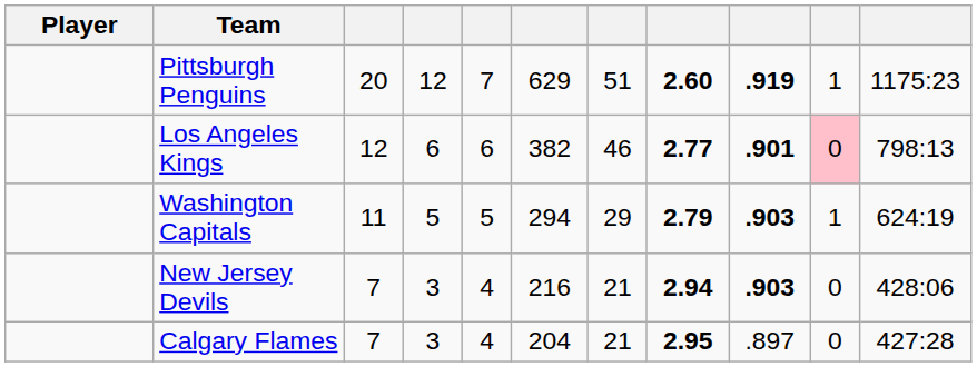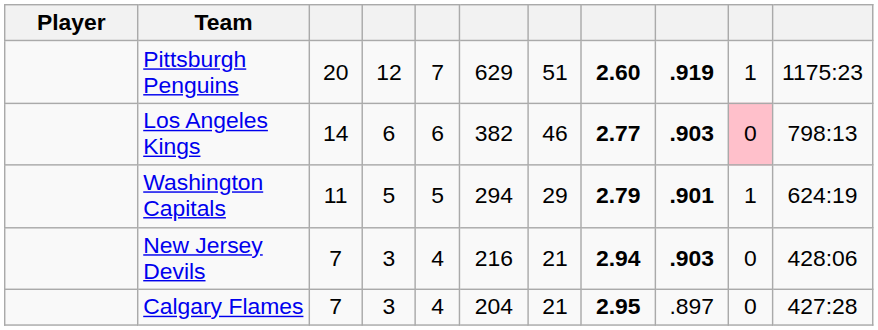 <table style="padding:3px; border-spacing:0; text-align:center;" class="wikitable sortable">
 <tr>
 <th style="width:12em">Player</th>
 <th style="width:12em">Team</th>
 <th style="width:4em"></th>
 <th style="width:4em"></th>
 <th style="width:4em"></th>
 <th style="width:5em"></th>
 <th style="width:4em"></th>
 <th style="width:5em"></th>
 <th style="width:5em"></th>
 <th style="width:4em"></th>
 <th style="width:5em"></th>
 </tr>
 <tr>
 <td align=left></td>
 <td align=left><a href='#'>Pittsburgh Penguins</a></td>
 <td>20</td>
 <td>12</td>
 <td>7</td>
 <td>629</td>
 <td>51</td>
 <td><strong>2.60</strong></td>
 <td><strong>.919</strong></td>
 <td>1</td>
 <td> 1175:23</td>
 </tr>
 <tr>
 <td align=left></td>
 <td align=left><a href='#'>Los Angeles Kings</a></td>
-<td>12</td>
+<td>14</td>
 <td>6</td>
 <td>6</td>
 <td>382</td>
 <td>46</td>
 <td><strong>2.77</strong></td>
-<td><strong>.901</strong></td>
+<td><strong>.903</strong></td>
 <td style="background: pink;">0</td>
 <td> 798:13</td>
 </tr>
 <tr>
 <td align=left></td>
 <td align=left><a href='#'>Washington Capitals</a></td>
 <td>11</td>
 <td>5</td>
 <td>5</td>
 <td>294</td>
 <td>29</td>
 <td><strong>2.79</strong></td>
-<td><strong>.903</strong></td>
+<td><strong>.901</strong></td>
 <td>1</td>
 <td> 624:19</td>
 </tr>
 <tr>
 <td align=left></td>
 <td align=left><a href='#'>New Jersey Devils</a></td>
 <td>7</td>
 <td>3</td>
 <td>4</td>
 <td>216</td>
 <td>21</td>
 <td><strong>2.94</strong></td>
 <td><strong>.903</strong></td>
 <td>0</td>
 <td> 428:06</td>
 </tr>
 <tr>
 <td align=left></td>
 <td align=left><a href='#'>Calgary Flames</a></td>
 <td>7</td>
 <td>3</td>
 <td>4</td>
 <td>204</td>
 <td>21</td>
 <td><strong>2.95</strong></td>
 <td>.897</td>
 <td>0</td>
 <td> 427:28</td>
 </tr>
 </table>
